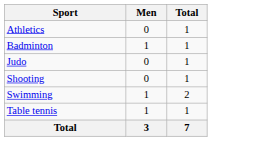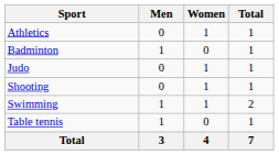 <table class="wikitable sortable" style="text-align:center;">
 <tr>
 <th width=180>Sport</th>
 <th width=55>Men</th>
+<th width=55>Women</th>
 <th width=55>Total</th>
 </tr>
 <tr>
 <td align=left><a href='#'>Athletics</a></td>
 <td>0</td>
 <td>1</td>
+<td>1</td>
 </tr>
 <tr>
 <td align=left><a href='#'>Badminton</a></td>
 <td>1</td>
+<td>0</td>
 <td>1</td>
 </tr>
 <tr>
 <td align=left><a href='#'>Judo</a></td>
 <td>0</td>
 <td>1</td>
+<td>1</td>
 </tr>
 <tr>
 <td align=left><a href='#'>Shooting</a></td>
 <td>0</td>
 <td>1</td>
+<td>1</td>
 </tr>
 <tr>
 <td align=left><a href='#'>Swimming</a></td>
+<td>1</td>
 <td>1</td>
 <td>2</td>
 </tr>
 <tr>
 <td align=left><a href='#'>Table tennis</a></td>
 <td>1</td>
+<td>0</td>
 <td>1</td>
 </tr>
 <tr>
 <th>Total</th>
 <th>3</th>
+<th>4</th>
 <th>7</th>
 </tr>
 </table>
